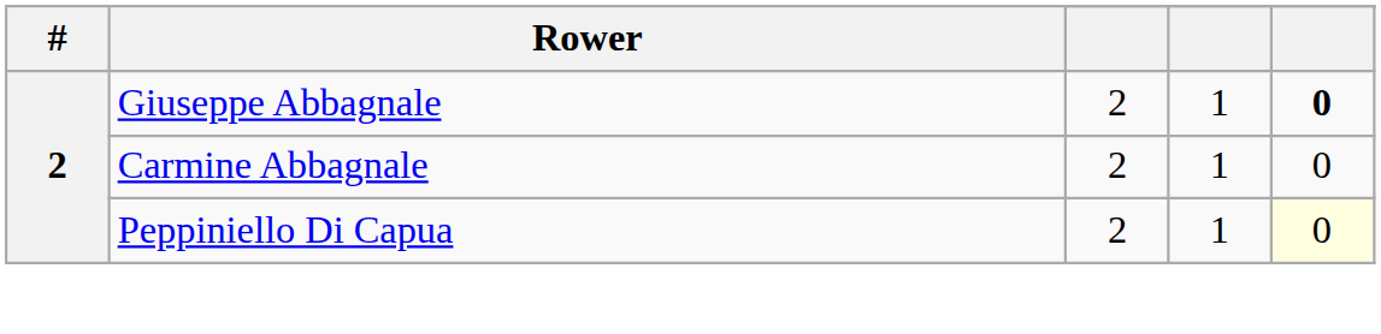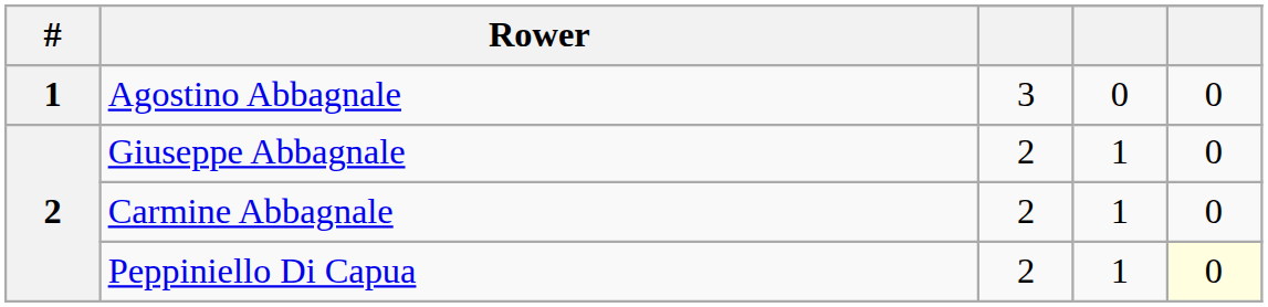 <table class="wikitable" width=40% style="font-size:90%; text-align:center;">
 <tr>
 <th rowspan=2>#</th>
 <th rowspan=2>Rower</th>
 </tr>
 <tr>
 <th></th>
 <th></th>
 <th></th>
 </tr>
 <tr>
+<th>1</th>
+<td align=left><a href='#'>Agostino Abbagnale</a></td>
+<td>3</td>
+<td>0</td>
+<td>0</td>
+</tr>
+<tr>
 <th rowspan=3>2</th>
 <td align=left><a href='#'>Giuseppe Abbagnale</a></td>
 <td>2</td>
 <td>1</td>
-<td><strong>0</strong></td>
+<td>0</td>
 </tr>
 <tr>
 <td align=left><a href='#'>Carmine Abbagnale</a></td>
 <td>2</td>
 <td>1</td>
 <td>0</td>
 </tr>
 <tr>
 <td align=left><a href='#'>Peppiniello Di Capua</a></td>
 <td>2</td>
 <td>1</td>
 <td style="background: lightyellow;">0</td>
 </tr>
 </table>
